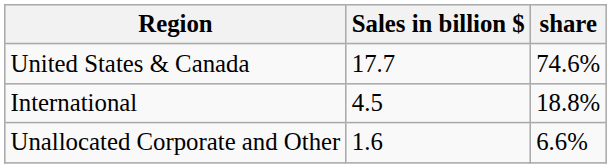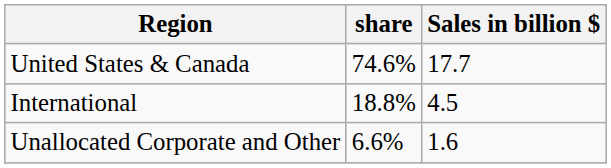 <table class="wikitable floatright">
 <tr>
 <th>Region</th>
+<th>share</th>
 <th>Sales in billion $</th>
-<th>share</th>
 </tr>
 <tr>
 <td>United States & Canada</td>
+<td>74.6%</td>
 <td>17.7</td>
-<td>74.6%</td>
 </tr>
 <tr>
 <td>International</td>
+<td>18.8%</td>
 <td>4.5</td>
-<td>18.8%</td>
 </tr>
 <tr>
 <td>Unallocated Corporate and Other</td>
+<td>6.6%</td>
 <td>1.6</td>
-<td>6.6%</td>
 </tr>
 </table>
